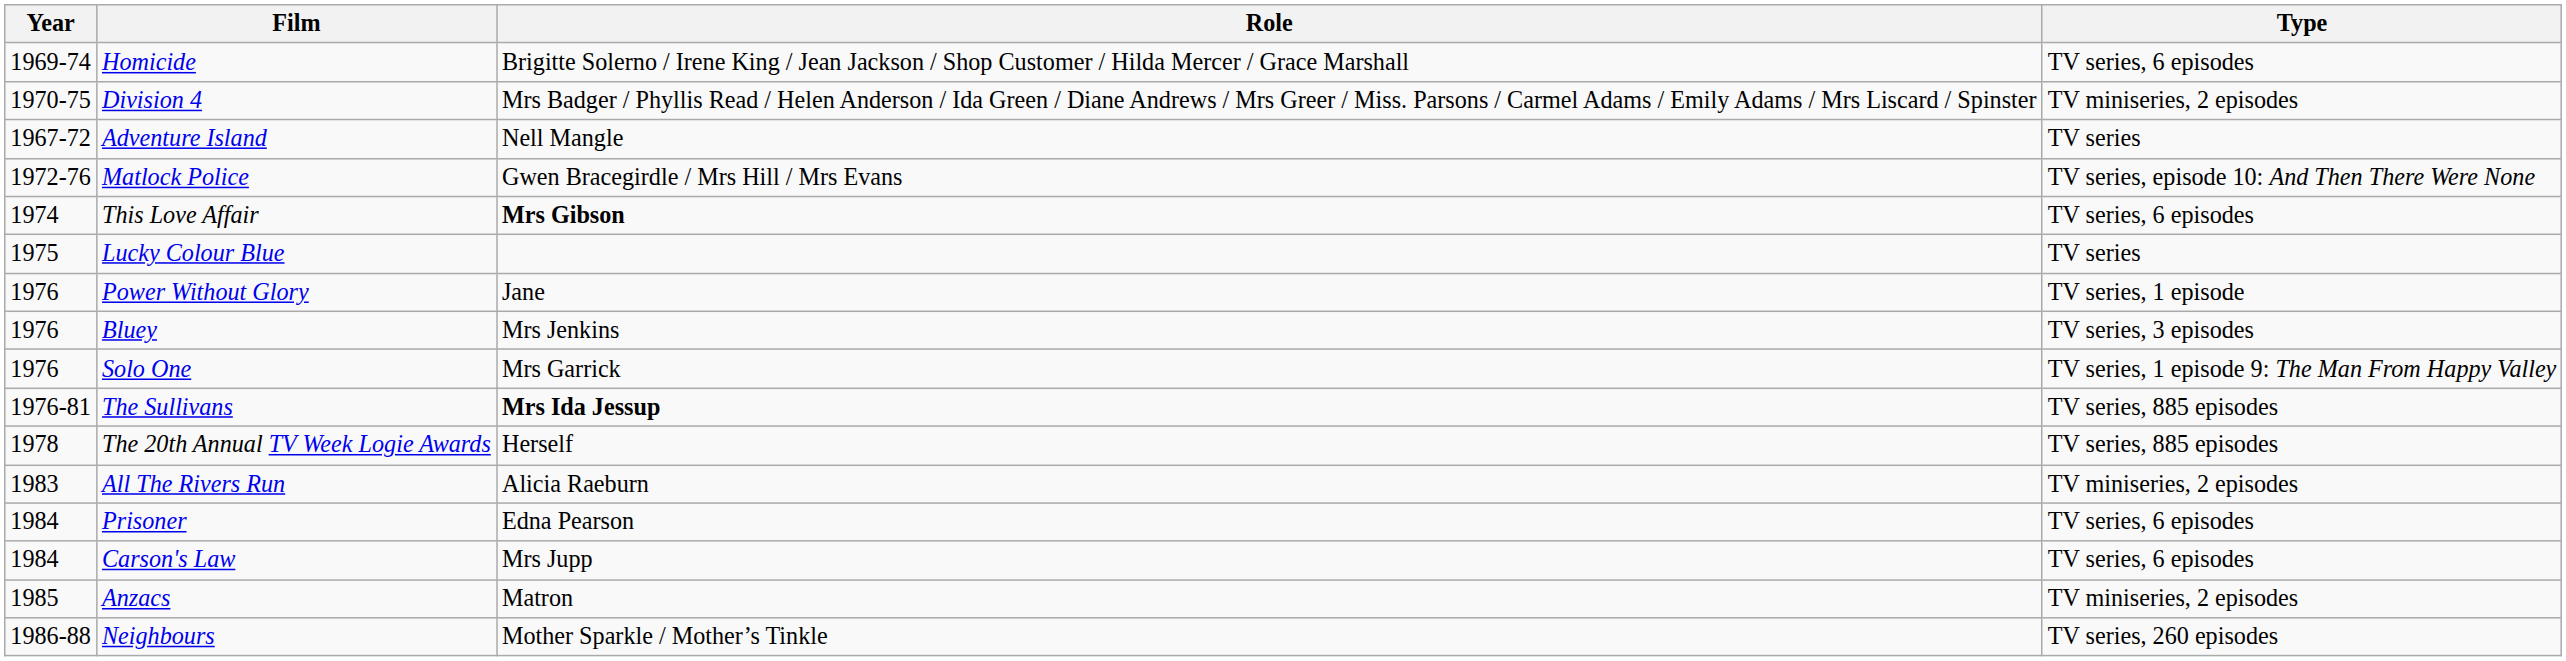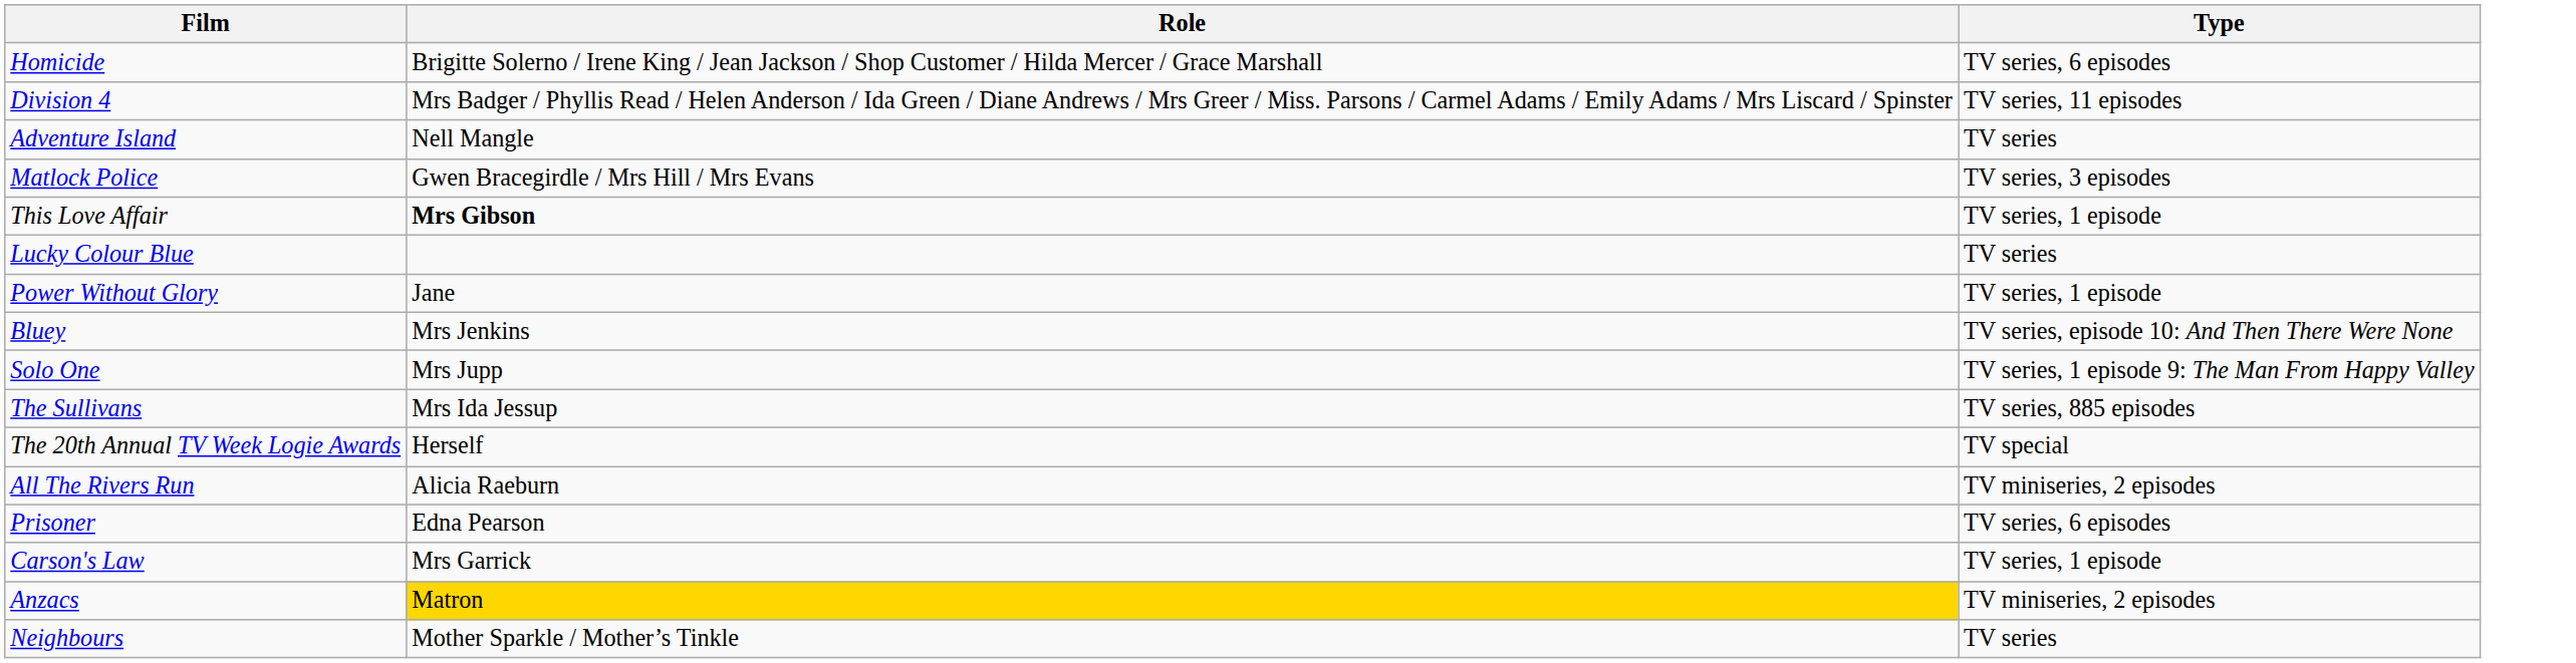 <table class="wikitable sortable">
 <tr>
-<th>Year</th>
 <th>Film</th>
 <th>Role</th>
 <th class="unsortable">Type</th>
 </tr>
 <tr>
-<td>1969-74</td>
 <td><em><a href='#'>Homicide</a></em></td>
 <td>Brigitte Solerno / Irene King / Jean Jackson / Shop Customer / Hilda Mercer / Grace Marshall</td>
 <td>TV series, 6 episodes</td>
 </tr>
 <tr>
-<td>1970-75</td>
 <td><em><a href='#'>Division 4</a></em></td>
 <td>Mrs Badger / Phyllis Read / Helen Anderson / Ida Green / Diane Andrews / Mrs Greer / Miss. Parsons / Carmel Adams / Emily Adams / Mrs Liscard / Spinster</td>
-<td>TV miniseries, 2 episodes</td>
+<td>TV series, 11 episodes</td>
 </tr>
 <tr>
-<td>1967-72</td>
 <td><em><a href='#'>Adventure Island</a></em></td>
 <td>Nell Mangle</td>
 <td>TV series</td>
 </tr>
 <tr>
-<td>1972-76</td>
 <td><em><a href='#'>Matlock Police</a></em></td>
 <td>Gwen Bracegirdle / Mrs Hill / Mrs Evans</td>
-<td>TV series, episode 10: <em>And Then There Were None</em></td>
+<td>TV series, 3 episodes</td>
 </tr>
 <tr>
-<td>1974</td>
 <td><em>This Love Affair</em></td>
 <td><strong>Mrs Gibson</strong></td>
-<td>TV series, 6 episodes</td>
+<td>TV series, 1 episode</td>
 </tr>
 <tr>
-<td>1975</td>
 <td><em><a href='#'>Lucky Colour Blue</a></em></td>
 <td></td>
 <td>TV series</td>
 </tr>
 <tr>
-<td>1976</td>
 <td><em><a href='#'>Power Without Glory</a></em></td>
 <td>Jane</td>
 <td>TV series, 1 episode</td>
 </tr>
 <tr>
-<td>1976</td>
 <td><em><a href='#'>Bluey</a></em></td>
 <td>Mrs Jenkins</td>
-<td>TV series, 3 episodes</td>
+<td>TV series, episode 10: <em>And Then There Were None</em></td>
 </tr>
 <tr>
-<td>1976</td>
 <td><em><a href='#'>Solo One</a></em></td>
-<td>Mrs Garrick</td>
+<td>Mrs Jupp</td>
 <td>TV series, 1 episode 9: <em>The Man From Happy Valley</em></td>
 </tr>
 <tr>
-<td>1976-81</td>
 <td><em><a href='#'>The Sullivans</a></em></td>
-<td><strong>Mrs Ida Jessup</strong></td>
+<td>Mrs Ida Jessup</td>
 <td>TV series, 885 episodes</td>
 </tr>
 <tr>
-<td>1978</td>
 <td><em>The 20th Annual <a href='#'>TV Week Logie Awards</a></em></td>
 <td>Herself</td>
-<td>TV series, 885 episodes</td>
+<td>TV special</td>
 </tr>
 <tr>
-<td>1983</td>
 <td><em><a href='#'>All The Rivers Run</a></em></td>
 <td>Alicia Raeburn</td>
 <td>TV miniseries, 2 episodes</td>
 </tr>
 <tr>
-<td>1984</td>
 <td><em><a href='#'>Prisoner</a></em></td>
 <td>Edna Pearson</td>
 <td>TV series, 6 episodes</td>
 </tr>
 <tr>
-<td>1984</td>
 <td><em><a href='#'>Carson's Law</a></em></td>
-<td>Mrs Jupp</td>
-<td>TV series, 6 episodes</td>
+<td>Mrs Garrick</td>
+<td>TV series, 1 episode</td>
 </tr>
 <tr>
-<td>1985</td>
 <td><em><a href='#'>Anzacs</a></em></td>
-<td>Matron</td>
+<td style="background: gold;">Matron</td>
 <td>TV miniseries, 2 episodes</td>
 </tr>
 <tr>
-<td>1986-88</td>
 <td><em><a href='#'>Neighbours</a></em></td>
 <td>Mother Sparkle / Mother’s Tinkle</td>
-<td>TV series, 260 episodes</td>
+<td>TV series</td>
 </tr>
 </table>
